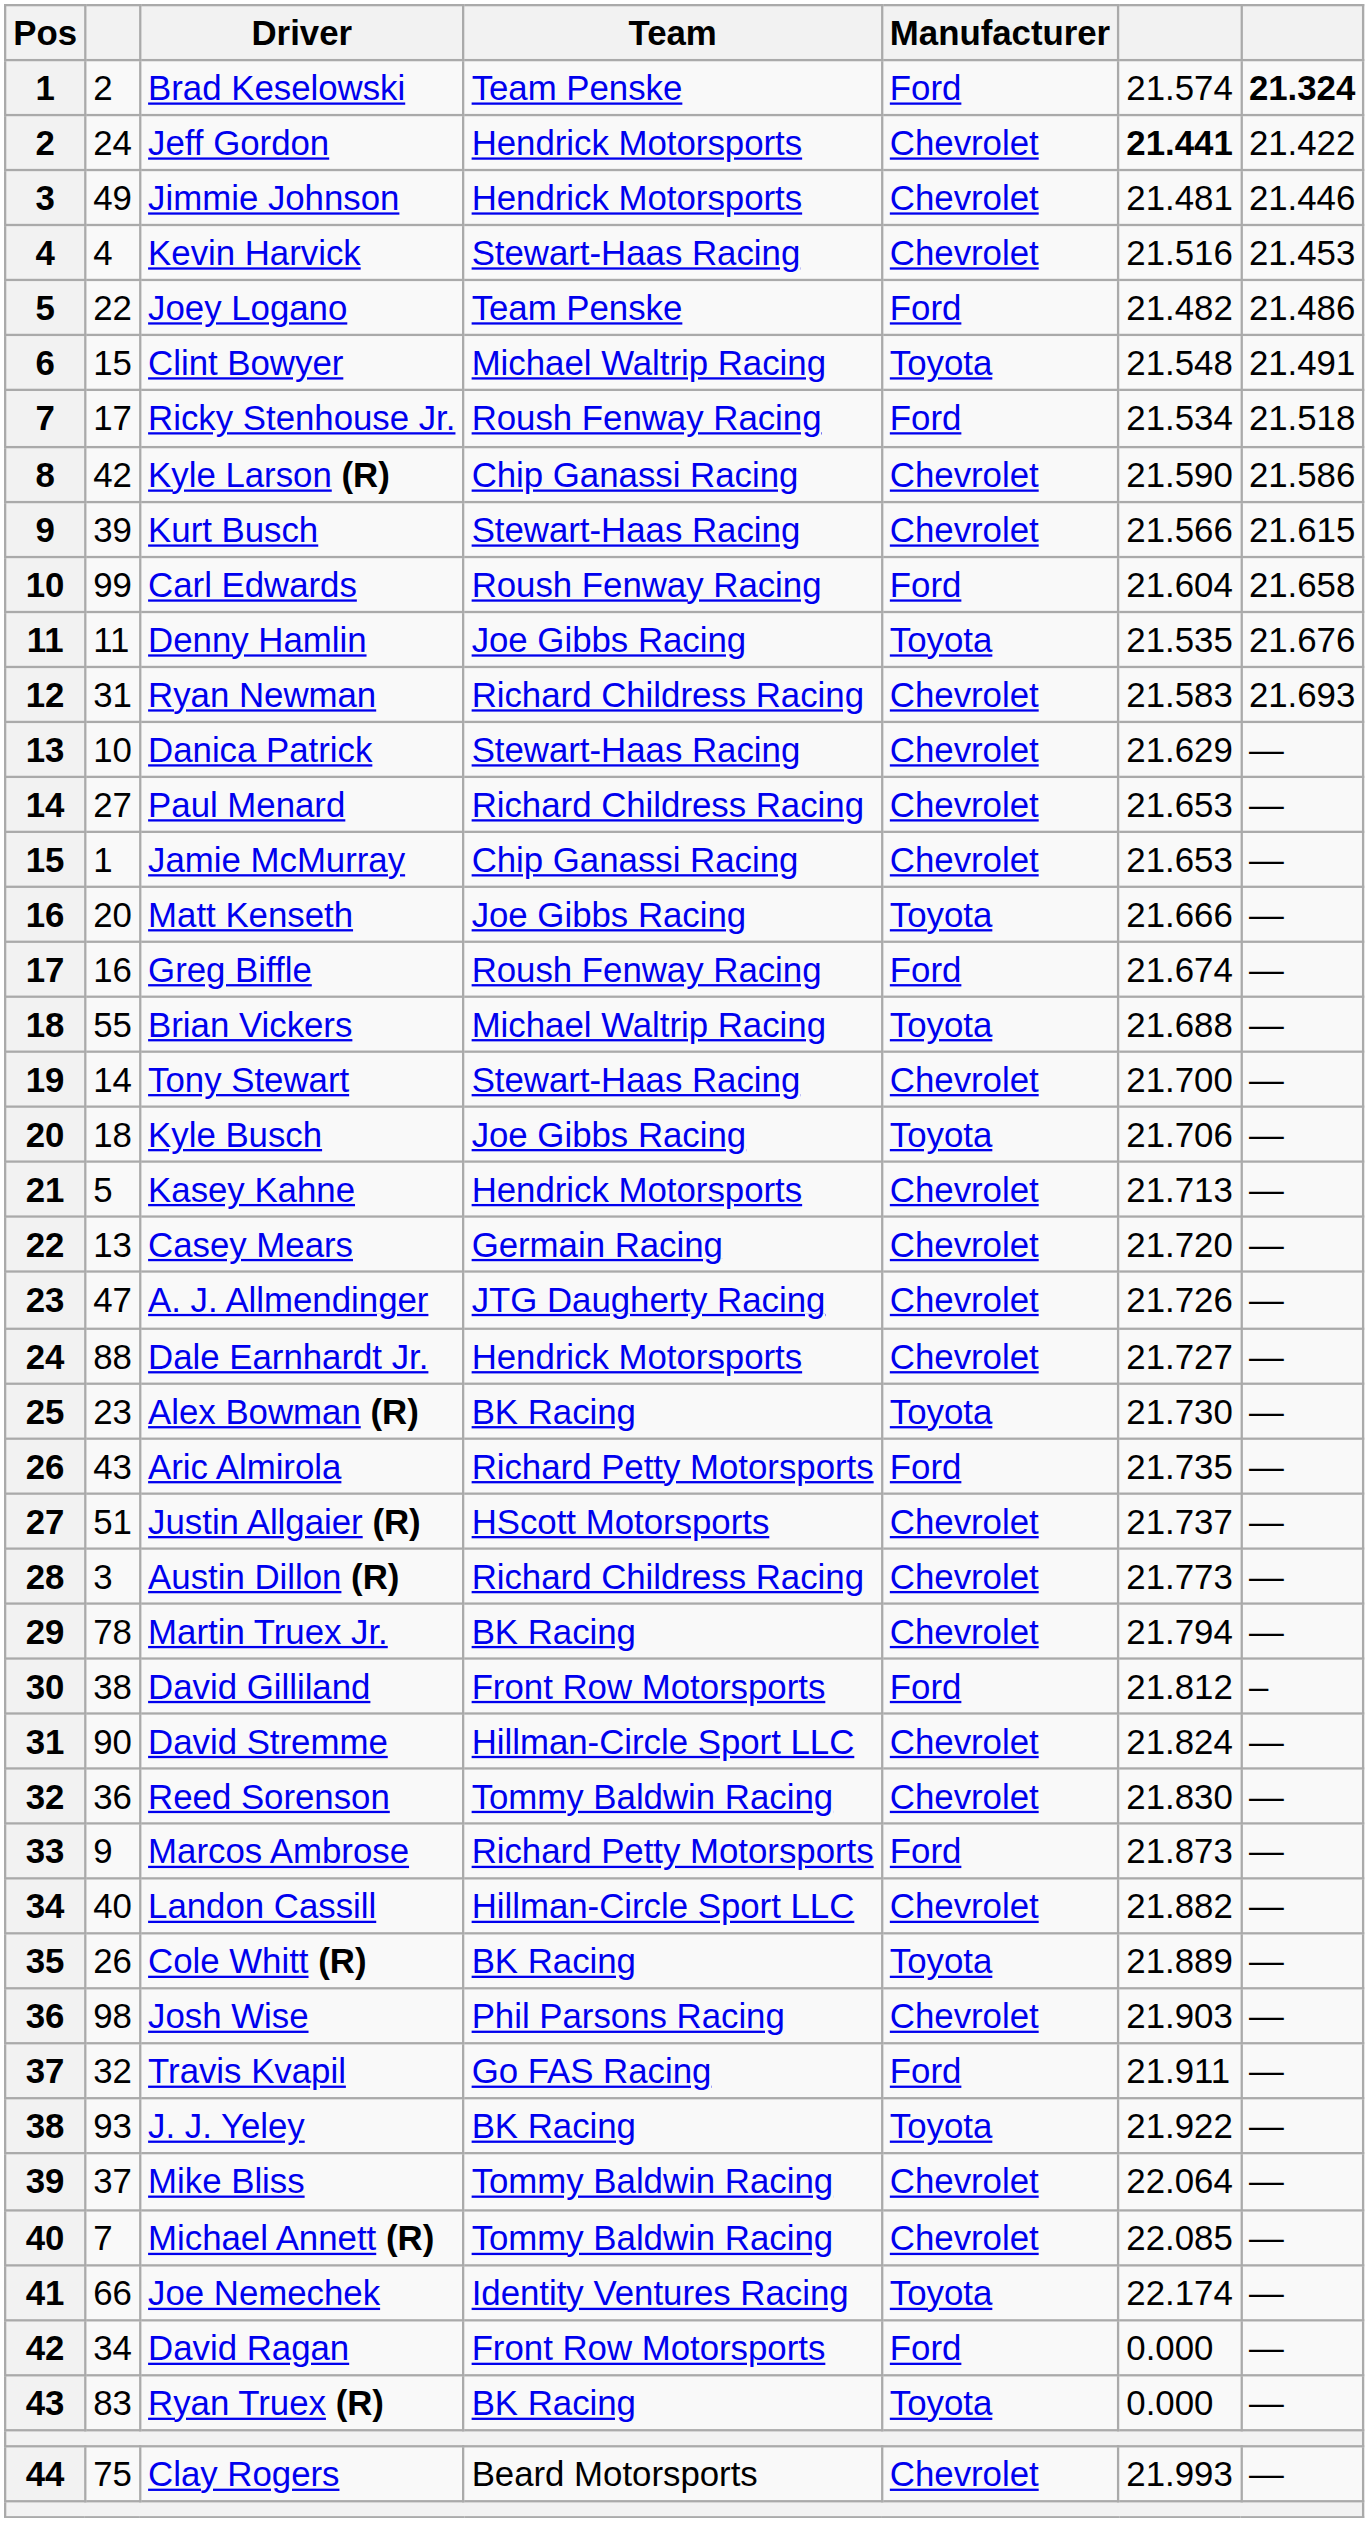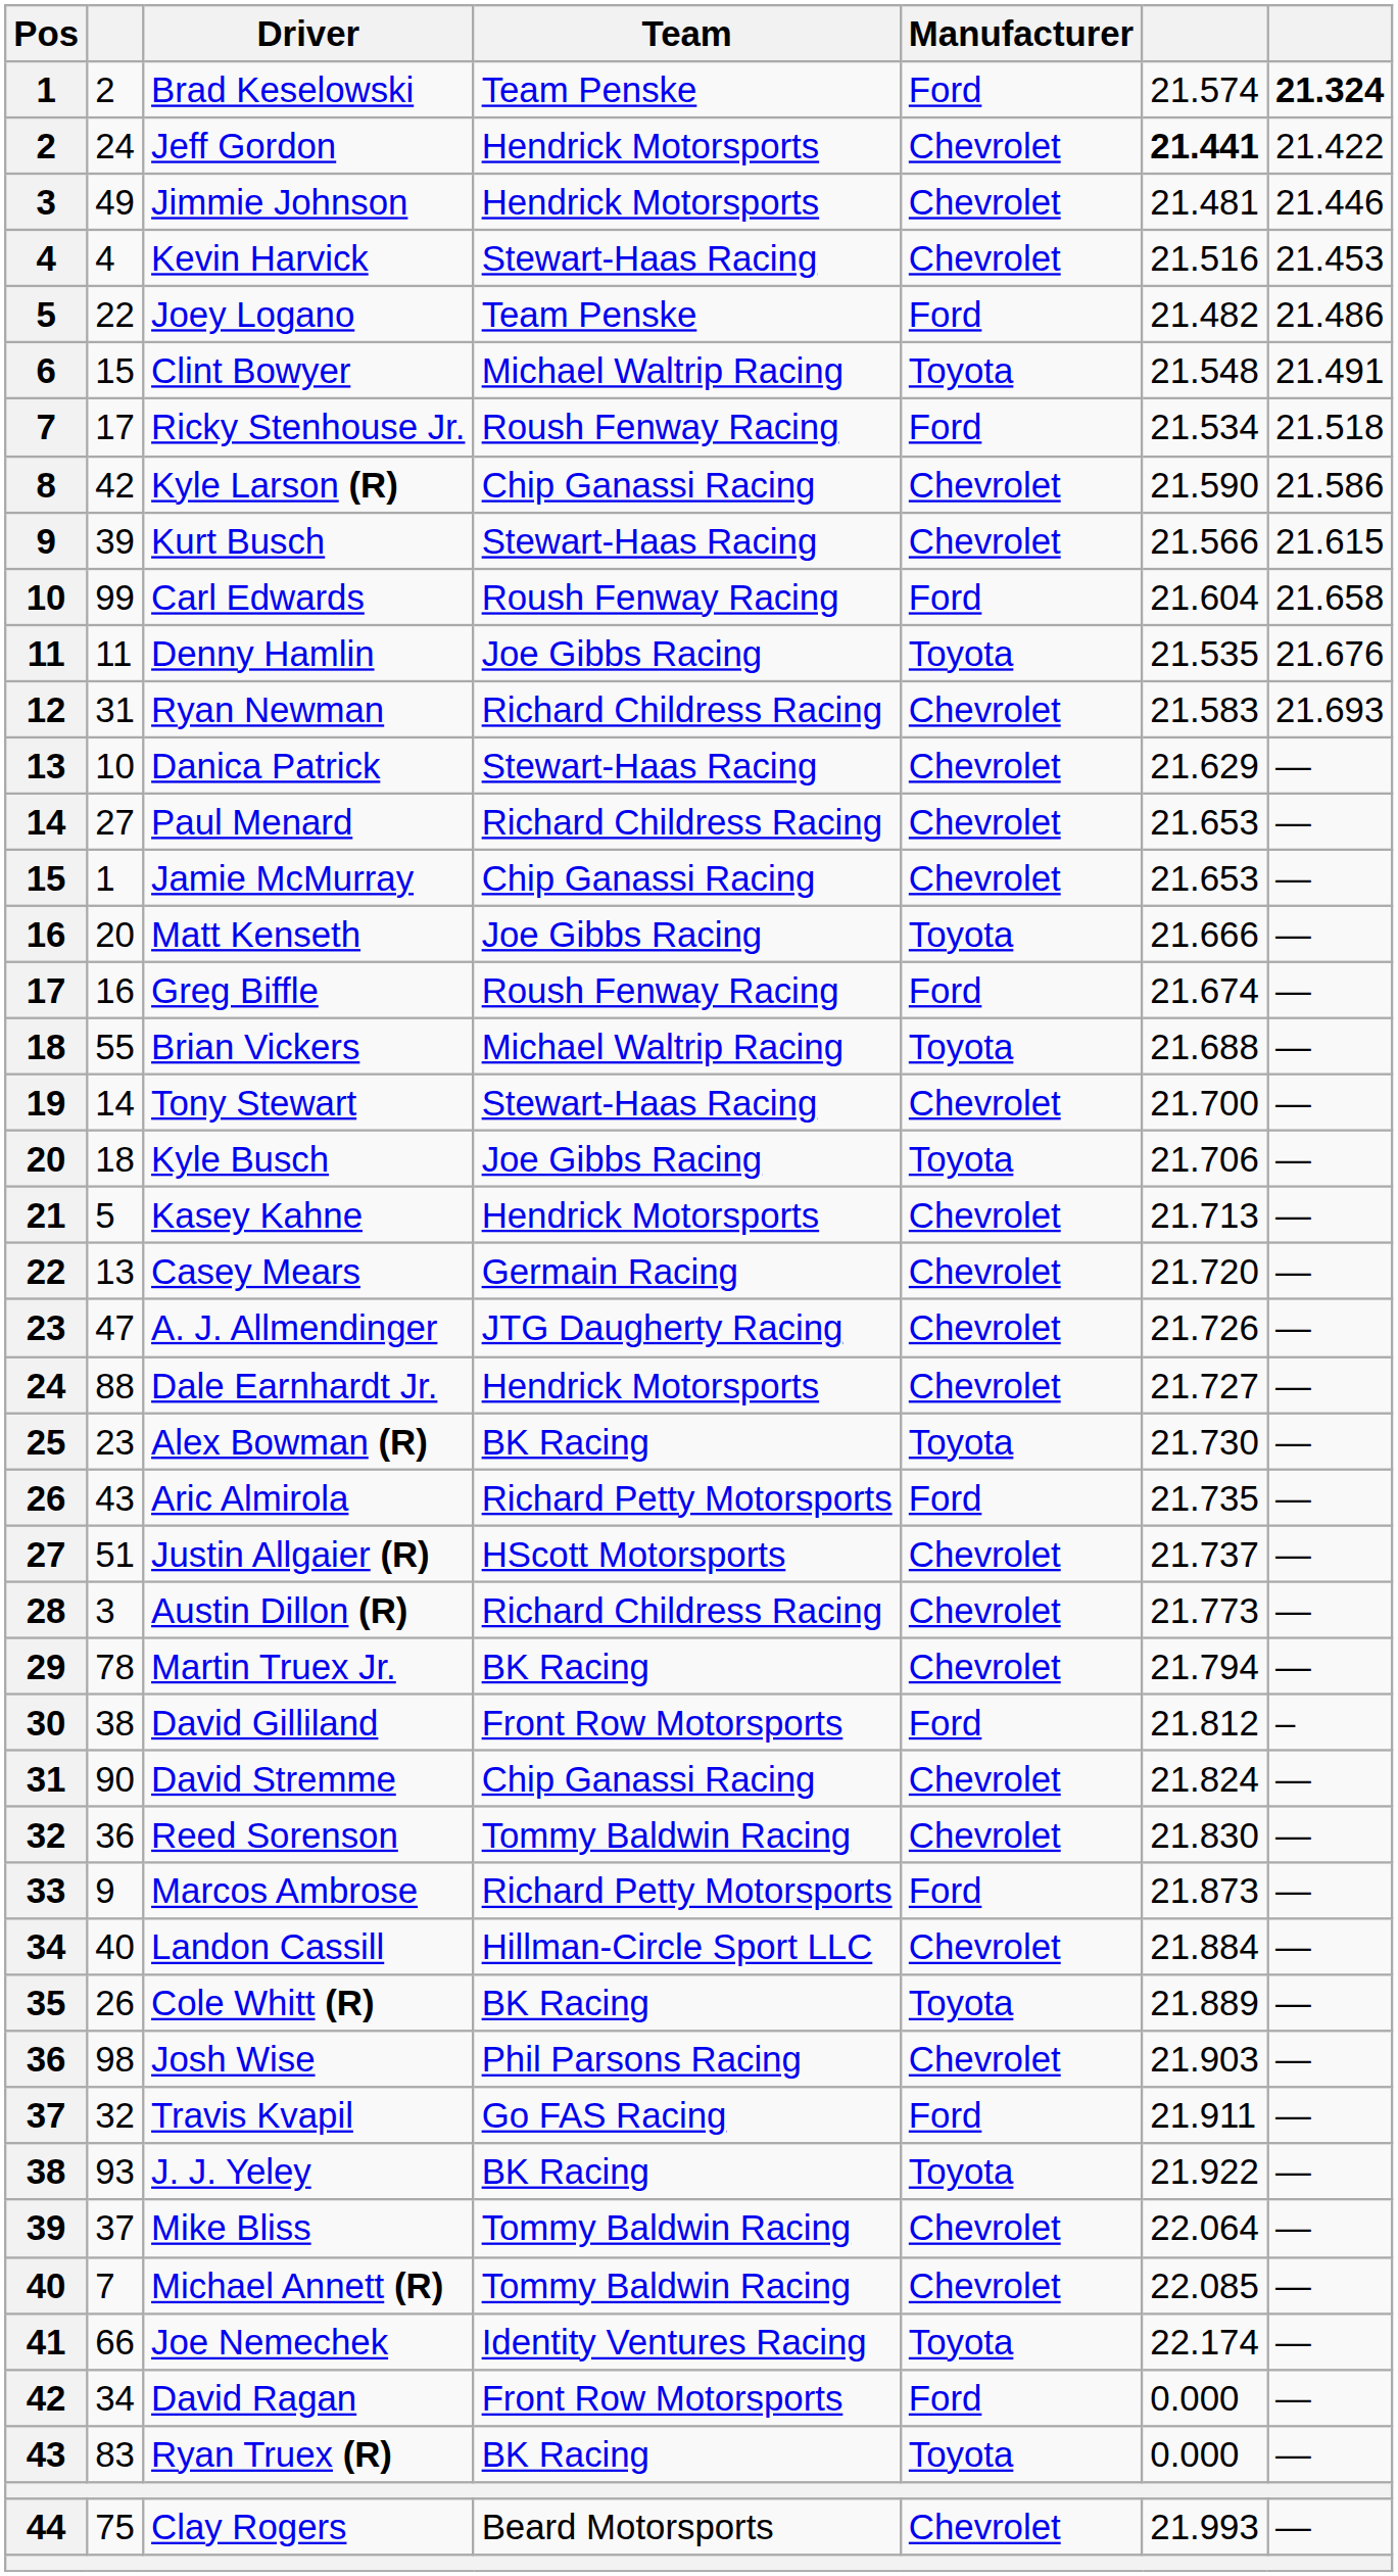 <table class="wikitable" style="font-size:95%">
 <tr>
 <th>Pos</th>
 <th></th>
 <th>Driver</th>
 <th>Team</th>
 <th>Manufacturer</th>
 <th></th>
 <th></th>
 </tr>
 <tr>
 <th>1</th>
 <td>2</td>
 <td><a href='#'>Brad Keselowski</a></td>
 <td><a href='#'>Team Penske</a></td>
 <td><a href='#'>Ford</a></td>
 <td>21.574</td>
 <td><strong>21.324</strong></td>
 </tr>
 <tr>
 <th>2</th>
 <td>24</td>
 <td><a href='#'>Jeff Gordon</a></td>
 <td><a href='#'>Hendrick Motorsports</a></td>
 <td><a href='#'>Chevrolet</a></td>
 <td><strong>21.441</strong></td>
 <td>21.422</td>
 </tr>
 <tr>
 <th>3</th>
 <td>49</td>
 <td><a href='#'>Jimmie Johnson</a></td>
 <td><a href='#'>Hendrick Motorsports</a></td>
 <td><a href='#'>Chevrolet</a></td>
 <td>21.481</td>
 <td>21.446</td>
 </tr>
 <tr>
 <th>4</th>
 <td>4</td>
 <td><a href='#'>Kevin Harvick</a></td>
 <td><a href='#'>Stewart-Haas Racing</a></td>
 <td><a href='#'>Chevrolet</a></td>
 <td>21.516</td>
 <td>21.453</td>
 </tr>
 <tr>
 <th>5</th>
 <td>22</td>
 <td><a href='#'>Joey Logano</a></td>
 <td><a href='#'>Team Penske</a></td>
 <td><a href='#'>Ford</a></td>
 <td>21.482</td>
 <td>21.486</td>
 </tr>
 <tr>
 <th>6</th>
 <td>15</td>
 <td><a href='#'>Clint Bowyer</a></td>
 <td><a href='#'>Michael Waltrip Racing</a></td>
 <td><a href='#'>Toyota</a></td>
 <td>21.548</td>
 <td>21.491</td>
 </tr>
 <tr>
 <th>7</th>
 <td>17</td>
 <td><a href='#'>Ricky Stenhouse Jr.</a></td>
 <td><a href='#'>Roush Fenway Racing</a></td>
 <td><a href='#'>Ford</a></td>
 <td>21.534</td>
 <td>21.518</td>
 </tr>
 <tr>
 <th>8</th>
 <td>42</td>
 <td><a href='#'>Kyle Larson</a> <strong>(R)</strong></td>
 <td><a href='#'>Chip Ganassi Racing</a></td>
 <td><a href='#'>Chevrolet</a></td>
 <td>21.590</td>
 <td>21.586</td>
 </tr>
 <tr>
 <th>9</th>
 <td>39</td>
 <td><a href='#'>Kurt Busch</a></td>
 <td><a href='#'>Stewart-Haas Racing</a></td>
 <td><a href='#'>Chevrolet</a></td>
 <td>21.566</td>
 <td>21.615</td>
 </tr>
 <tr>
 <th>10</th>
 <td>99</td>
 <td><a href='#'>Carl Edwards</a></td>
 <td><a href='#'>Roush Fenway Racing</a></td>
 <td><a href='#'>Ford</a></td>
 <td>21.604</td>
 <td>21.658</td>
 </tr>
 <tr>
 <th>11</th>
 <td>11</td>
 <td><a href='#'>Denny Hamlin</a></td>
 <td><a href='#'>Joe Gibbs Racing</a></td>
 <td><a href='#'>Toyota</a></td>
 <td>21.535</td>
 <td>21.676</td>
 </tr>
 <tr>
 <th>12</th>
 <td>31</td>
 <td><a href='#'>Ryan Newman</a></td>
 <td><a href='#'>Richard Childress Racing</a></td>
 <td><a href='#'>Chevrolet</a></td>
 <td>21.583</td>
 <td>21.693</td>
 </tr>
 <tr>
 <th>13</th>
 <td>10</td>
 <td><a href='#'>Danica Patrick</a></td>
 <td><a href='#'>Stewart-Haas Racing</a></td>
 <td><a href='#'>Chevrolet</a></td>
 <td>21.629</td>
 <td>—</td>
 </tr>
 <tr>
 <th>14</th>
 <td>27</td>
 <td><a href='#'>Paul Menard</a></td>
 <td><a href='#'>Richard Childress Racing</a></td>
 <td><a href='#'>Chevrolet</a></td>
 <td>21.653</td>
 <td>—</td>
 </tr>
 <tr>
 <th>15</th>
 <td>1</td>
 <td><a href='#'>Jamie McMurray</a></td>
 <td><a href='#'>Chip Ganassi Racing</a></td>
 <td><a href='#'>Chevrolet</a></td>
 <td>21.653</td>
 <td>—</td>
 </tr>
 <tr>
 <th>16</th>
 <td>20</td>
 <td><a href='#'>Matt Kenseth</a></td>
 <td><a href='#'>Joe Gibbs Racing</a></td>
 <td><a href='#'>Toyota</a></td>
 <td>21.666</td>
 <td>—</td>
 </tr>
 <tr>
 <th>17</th>
 <td>16</td>
 <td><a href='#'>Greg Biffle</a></td>
 <td><a href='#'>Roush Fenway Racing</a></td>
 <td><a href='#'>Ford</a></td>
 <td>21.674</td>
 <td>—</td>
 </tr>
 <tr>
 <th>18</th>
 <td>55</td>
 <td><a href='#'>Brian Vickers</a></td>
 <td><a href='#'>Michael Waltrip Racing</a></td>
 <td><a href='#'>Toyota</a></td>
 <td>21.688</td>
 <td>—</td>
 </tr>
 <tr>
 <th>19</th>
 <td>14</td>
 <td><a href='#'>Tony Stewart</a></td>
 <td><a href='#'>Stewart-Haas Racing</a></td>
 <td><a href='#'>Chevrolet</a></td>
 <td>21.700</td>
 <td>—</td>
 </tr>
 <tr>
 <th>20</th>
 <td>18</td>
 <td><a href='#'>Kyle Busch</a></td>
 <td><a href='#'>Joe Gibbs Racing</a></td>
 <td><a href='#'>Toyota</a></td>
 <td>21.706</td>
 <td>—</td>
 </tr>
 <tr>
 <th>21</th>
 <td>5</td>
 <td><a href='#'>Kasey Kahne</a></td>
 <td><a href='#'>Hendrick Motorsports</a></td>
 <td><a href='#'>Chevrolet</a></td>
 <td>21.713</td>
 <td>—</td>
 </tr>
 <tr>
 <th>22</th>
 <td>13</td>
 <td><a href='#'>Casey Mears</a></td>
 <td><a href='#'>Germain Racing</a></td>
 <td><a href='#'>Chevrolet</a></td>
 <td>21.720</td>
 <td>—</td>
 </tr>
 <tr>
 <th>23</th>
 <td>47</td>
 <td><a href='#'>A. J. Allmendinger</a></td>
 <td><a href='#'>JTG Daugherty Racing</a></td>
 <td><a href='#'>Chevrolet</a></td>
 <td>21.726</td>
 <td>—</td>
 </tr>
 <tr>
 <th>24</th>
 <td>88</td>
 <td><a href='#'>Dale Earnhardt Jr.</a></td>
 <td><a href='#'>Hendrick Motorsports</a></td>
 <td><a href='#'>Chevrolet</a></td>
 <td>21.727</td>
 <td>—</td>
 </tr>
 <tr>
 <th>25</th>
 <td>23</td>
 <td><a href='#'>Alex Bowman</a> <strong>(R)</strong></td>
 <td><a href='#'>BK Racing</a></td>
 <td><a href='#'>Toyota</a></td>
 <td>21.730</td>
 <td>—</td>
 </tr>
 <tr>
 <th>26</th>
 <td>43</td>
 <td><a href='#'>Aric Almirola</a></td>
 <td><a href='#'>Richard Petty Motorsports</a></td>
 <td><a href='#'>Ford</a></td>
 <td>21.735</td>
 <td>—</td>
 </tr>
 <tr>
 <th>27</th>
 <td>51</td>
 <td><a href='#'>Justin Allgaier</a> <strong>(R)</strong></td>
 <td><a href='#'>HScott Motorsports</a></td>
 <td><a href='#'>Chevrolet</a></td>
 <td>21.737</td>
 <td>—</td>
 </tr>
 <tr>
 <th>28</th>
 <td>3</td>
 <td><a href='#'>Austin Dillon</a> <strong>(R)</strong></td>
 <td><a href='#'>Richard Childress Racing</a></td>
 <td><a href='#'>Chevrolet</a></td>
 <td>21.773</td>
 <td>—</td>
 </tr>
 <tr>
 <th>29</th>
 <td>78</td>
 <td><a href='#'>Martin Truex Jr.</a></td>
 <td><a href='#'>BK Racing</a></td>
 <td><a href='#'>Chevrolet</a></td>
 <td>21.794</td>
 <td>—</td>
 </tr>
 <tr>
 <th>30</th>
 <td>38</td>
 <td><a href='#'>David Gilliland</a></td>
 <td><a href='#'>Front Row Motorsports</a></td>
 <td><a href='#'>Ford</a></td>
 <td>21.812</td>
 <td>–</td>
 </tr>
 <tr>
 <th>31</th>
 <td>90</td>
 <td><a href='#'>David Stremme</a></td>
-<td><a href='#'>Hillman-Circle Sport LLC</a></td>
+<td><a href='#'>Chip Ganassi Racing</a></td>
 <td><a href='#'>Chevrolet</a></td>
 <td>21.824</td>
 <td>—</td>
 </tr>
 <tr>
 <th>32</th>
 <td>36</td>
 <td><a href='#'>Reed Sorenson</a></td>
 <td><a href='#'>Tommy Baldwin Racing</a></td>
 <td><a href='#'>Chevrolet</a></td>
 <td>21.830</td>
 <td>—</td>
 </tr>
 <tr>
 <th>33</th>
 <td>9</td>
 <td><a href='#'>Marcos Ambrose</a></td>
 <td><a href='#'>Richard Petty Motorsports</a></td>
 <td><a href='#'>Ford</a></td>
 <td>21.873</td>
 <td>—</td>
 </tr>
 <tr>
 <th>34</th>
 <td>40</td>
 <td><a href='#'>Landon Cassill</a></td>
 <td><a href='#'>Hillman-Circle Sport LLC</a></td>
 <td><a href='#'>Chevrolet</a></td>
-<td>21.882</td>
+<td>21.884</td>
 <td>—</td>
 </tr>
 <tr>
 <th>35</th>
 <td>26</td>
 <td><a href='#'>Cole Whitt</a> <strong>(R)</strong></td>
 <td><a href='#'>BK Racing</a></td>
 <td><a href='#'>Toyota</a></td>
 <td>21.889</td>
 <td>—</td>
 </tr>
 <tr>
 <th>36</th>
 <td>98</td>
 <td><a href='#'>Josh Wise</a></td>
 <td><a href='#'>Phil Parsons Racing</a></td>
 <td><a href='#'>Chevrolet</a></td>
 <td>21.903</td>
 <td>—</td>
 </tr>
 <tr>
 <th>37</th>
 <td>32</td>
 <td><a href='#'>Travis Kvapil</a></td>
 <td><a href='#'>Go FAS Racing</a></td>
 <td><a href='#'>Ford</a></td>
 <td>21.911</td>
 <td>—</td>
 </tr>
 <tr>
 <th>38</th>
 <td>93</td>
 <td><a href='#'>J. J. Yeley</a></td>
 <td><a href='#'>BK Racing</a></td>
 <td><a href='#'>Toyota</a></td>
 <td>21.922</td>
 <td>—</td>
 </tr>
 <tr>
 <th>39</th>
 <td>37</td>
 <td><a href='#'>Mike Bliss</a></td>
 <td><a href='#'>Tommy Baldwin Racing</a></td>
 <td><a href='#'>Chevrolet</a></td>
 <td>22.064</td>
 <td>—</td>
 </tr>
 <tr>
 <th>40</th>
 <td>7</td>
 <td><a href='#'>Michael Annett</a> <strong>(R)</strong></td>
 <td><a href='#'>Tommy Baldwin Racing</a></td>
 <td><a href='#'>Chevrolet</a></td>
 <td>22.085</td>
 <td>—</td>
 </tr>
 <tr>
 <th>41</th>
 <td>66</td>
 <td><a href='#'>Joe Nemechek</a></td>
 <td><a href='#'>Identity Ventures Racing</a></td>
 <td><a href='#'>Toyota</a></td>
 <td>22.174</td>
 <td>—</td>
 </tr>
 <tr>
 <th>42</th>
 <td>34</td>
 <td><a href='#'>David Ragan</a></td>
 <td><a href='#'>Front Row Motorsports</a></td>
 <td><a href='#'>Ford</a></td>
 <td>0.000</td>
 <td>—</td>
 </tr>
 <tr>
 <th>43</th>
 <td>83</td>
 <td><a href='#'>Ryan Truex</a> <strong>(R)</strong></td>
 <td><a href='#'>BK Racing</a></td>
 <td><a href='#'>Toyota</a></td>
 <td>0.000</td>
 <td>—</td>
 </tr>
 <tr>
 <th colspan="8"></th>
 </tr>
 <tr>
 <th>44</th>
 <td>75</td>
 <td><a href='#'>Clay Rogers</a></td>
 <td>Beard Motorsports</td>
 <td><a href='#'>Chevrolet</a></td>
 <td>21.993</td>
 <td>—</td>
 </tr>
 <tr>
 <th colspan="7"></th>
 </tr>
 </table>
